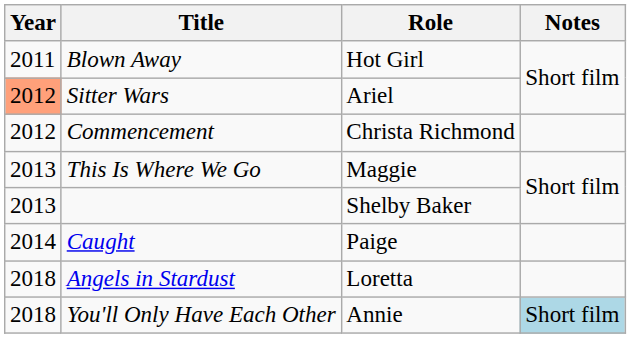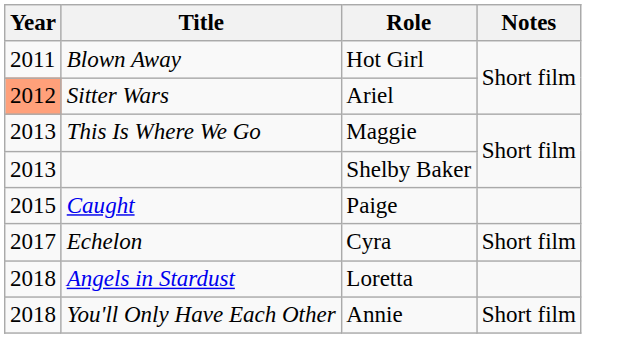 <table class="wikitable sortable">
 <tr>
 <th>Year</th>
 <th>Title</th>
 <th>Role</th>
 <th class="unsortable">Notes</th>
 </tr>
 <tr>
 <td>2011</td>
 <td><em>Blown Away</em></td>
 <td>Hot Girl</td>
 <td rowspan="2">Short film</td>
 </tr>
 <tr>
 <td style="background: lightsalmon;">2012</td>
 <td><em>Sitter Wars</em></td>
 <td>Ariel</td>
 </tr>
 <tr>
-<td>2012</td>
-<td><em>Commencement</em></td>
-<td>Christa Richmond</td>
-<td></td>
-</tr>
-<tr>
 <td>2013</td>
 <td><em>This Is Where We Go</em></td>
 <td>Maggie</td>
 <td rowspan="2">Short film</td>
 </tr>
 <tr>
 <td>2013</td>
 <td><em></em></td>
 <td>Shelby Baker</td>
 </tr>
 <tr>
-<td>2014</td>
+<td>2015</td>
 <td><em><a href='#'>Caught</a></em></td>
 <td>Paige</td>
 <td></td>
+</tr>
+<tr>
+<td>2017</td>
+<td><em>Echelon</em></td>
+<td>Cyra</td>
+<td>Short film</td>
 </tr>
 <tr>
 <td>2018</td>
 <td><em><a href='#'>Angels in Stardust</a></em></td>
 <td>Loretta</td>
 <td></td>
 </tr>
 <tr>
 <td>2018</td>
 <td><em>You'll Only Have Each Other</em></td>
 <td>Annie</td>
-<td style="background: lightblue;">Short film</td>
+<td>Short film</td>
 </tr>
 </table>
